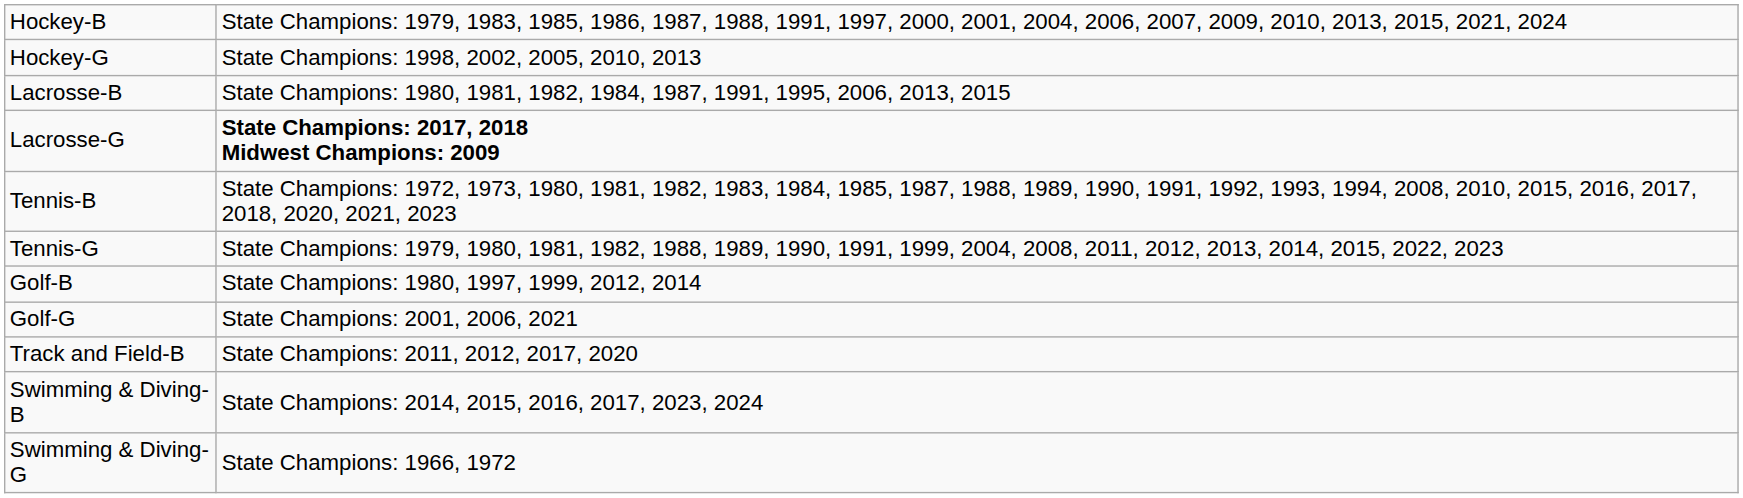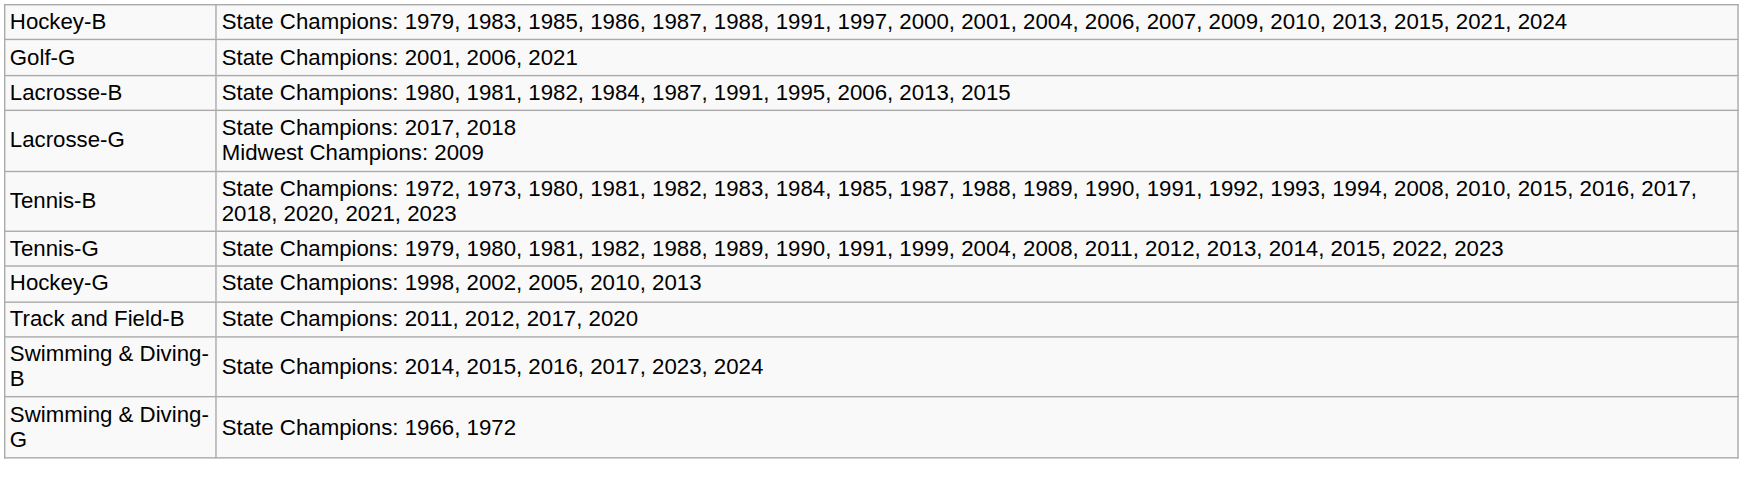 <table class="wikitable">
 <tr>
 <td>Hockey-B</td>
 <td>State Champions: 1979, 1983, 1985, 1986, 1987, 1988, 1991, 1997, 2000, 2001, 2004, 2006, 2007, 2009, 2010, 2013, 2015, 2021, 2024 </td>
 </tr>
 <tr>
-<td>Hockey-G</td>
-<td>State Champions: 1998, 2002, 2005, 2010, 2013 </td>
+<td>Golf-G</td>
+<td>State Champions: 2001, 2006, 2021 </td>
 </tr>
 <tr>
 <td>Lacrosse-B</td>
 <td>State Champions: 1980, 1981, 1982, 1984, 1987, 1991, 1995, 2006, 2013, 2015 </td>
 </tr>
 <tr>
 <td>Lacrosse-G</td>
-<td><strong>State Champions: 2017, 2018 <br>Midwest Champions: 2009</strong></td>
+<td>State Champions: 2017, 2018 <br>Midwest Champions: 2009</td>
 </tr>
 <tr>
 <td>Tennis-B</td>
 <td>State Champions: 1972, 1973, 1980, 1981, 1982, 1983, 1984, 1985, 1987, 1988, 1989, 1990, 1991, 1992, 1993, 1994, 2008, 2010, 2015, 2016, 2017, 2018, 2020, 2021, 2023</td>
 </tr>
 <tr>
 <td>Tennis-G</td>
 <td>State Champions: 1979, 1980, 1981, 1982, 1988, 1989, 1990, 1991, 1999, 2004, 2008, 2011, 2012, 2013, 2014, 2015, 2022, 2023 </td>
 </tr>
 <tr>
-<td>Golf-B</td>
-<td>State Champions: 1980, 1997, 1999, 2012, 2014 </td>
-</tr>
-<tr>
-<td>Golf-G</td>
-<td>State Champions: 2001, 2006, 2021 </td>
+<td>Hockey-G</td>
+<td>State Champions: 1998, 2002, 2005, 2010, 2013 </td>
 </tr>
 <tr>
 <td>Track and Field-B</td>
 <td>State Champions: 2011, 2012, 2017, 2020 </td>
 </tr>
 <tr>
 <td>Swimming & Diving-B</td>
 <td>State Champions: 2014, 2015, 2016, 2017, 2023, 2024 </td>
 </tr>
 <tr>
 <td>Swimming & Diving-G</td>
 <td>State Champions: 1966, 1972 </td>
 </tr>
 </table>
